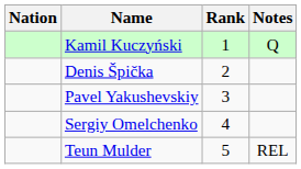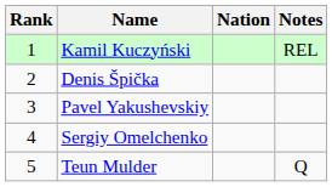 <table class="wikitable sortable" style="text-align:center">
 <tr>
+<th>Rank</th>
+<th>Name</th>
 <th>Nation</th>
-<th>Name</th>
-<th>Rank</th>
 <th>Notes</th>
 </tr>
 <tr bgcolor=ccffcc>
+<td>1</td>
+<td align=left><a href='#'>Kamil Kuczyński</a></td>
 <td align=left></td>
-<td align=left><a href='#'>Kamil Kuczyński</a></td>
-<td>1</td>
-<td>Q</td>
+<td>REL</td>
 </tr>
 <tr>
+<td>2</td>
+<td align=left><a href='#'>Denis Špička</a></td>
 <td align=left></td>
-<td align=left><a href='#'>Denis Špička</a></td>
-<td>2</td>
 <td></td>
 </tr>
 <tr>
+<td>3</td>
+<td align=left><a href='#'>Pavel Yakushevskiy</a></td>
 <td align=left></td>
-<td align=left><a href='#'>Pavel Yakushevskiy</a></td>
-<td>3</td>
 <td></td>
 </tr>
 <tr>
+<td>4</td>
+<td align=left><a href='#'>Sergiy Omelchenko</a></td>
 <td align=left></td>
-<td align=left><a href='#'>Sergiy Omelchenko</a></td>
-<td>4</td>
 <td></td>
 </tr>
 <tr>
+<td>5</td>
+<td align=left><a href='#'>Teun Mulder</a></td>
 <td align=left></td>
-<td align=left><a href='#'>Teun Mulder</a></td>
-<td>5</td>
-<td>REL</td>
+<td>Q</td>
 </tr>
 </table>
